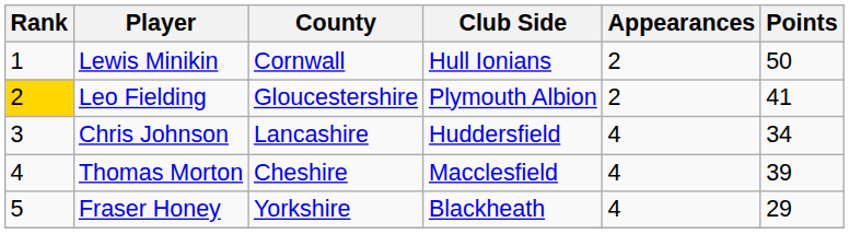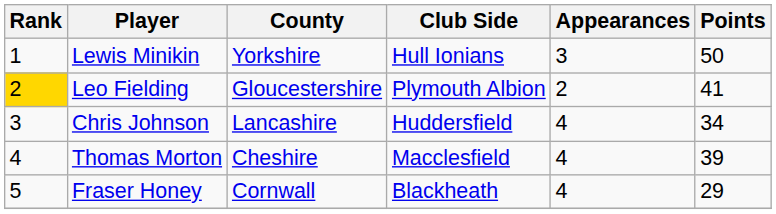 <table class="wikitable">
 <tr>
 <th>Rank</th>
 <th>Player</th>
 <th>County</th>
 <th>Club Side</th>
 <th>Appearances</th>
 <th>Points</th>
 </tr>
 <tr>
 <td>1</td>
 <td> <a href='#'>Lewis Minikin</a></td>
-<td><a href='#'>Cornwall</a></td>
+<td><a href='#'>Yorkshire</a></td>
 <td><a href='#'>Hull Ionians</a></td>
-<td>2</td>
+<td>3</td>
 <td>50</td>
 </tr>
 <tr>
 <td style="background: gold;">2</td>
 <td> <a href='#'>Leo Fielding</a></td>
 <td><a href='#'>Gloucestershire</a></td>
 <td><a href='#'>Plymouth Albion</a></td>
 <td>2</td>
 <td>41</td>
 </tr>
 <tr>
 <td>3</td>
 <td> <a href='#'>Chris Johnson</a></td>
 <td><a href='#'>Lancashire</a></td>
 <td><a href='#'>Huddersfield</a></td>
 <td>4</td>
 <td>34</td>
 </tr>
 <tr>
 <td>4</td>
 <td> <a href='#'>Thomas Morton</a></td>
 <td><a href='#'>Cheshire</a></td>
 <td><a href='#'>Macclesfield</a></td>
 <td>4</td>
 <td>39</td>
 </tr>
 <tr>
 <td>5</td>
 <td> <a href='#'>Fraser Honey</a></td>
-<td><a href='#'>Yorkshire</a></td>
+<td><a href='#'>Cornwall</a></td>
 <td><a href='#'>Blackheath</a></td>
 <td>4</td>
 <td>29</td>
 </tr>
 <tr>
 </tr>
 </table>
